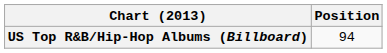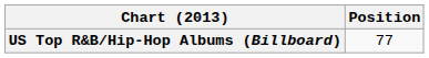 <table class="wikitable plainrowheaders" style="text-align:center">
 <tr>
 <th scope="col">Chart (2013)</th>
 <th scope="col">Position</th>
 </tr>
 <tr>
 <th scope="row">US Top R&B/Hip-Hop Albums (<em>Billboard</em>)</th>
-<td>94</td>
+<td>77</td>
 </tr>
 </table>
